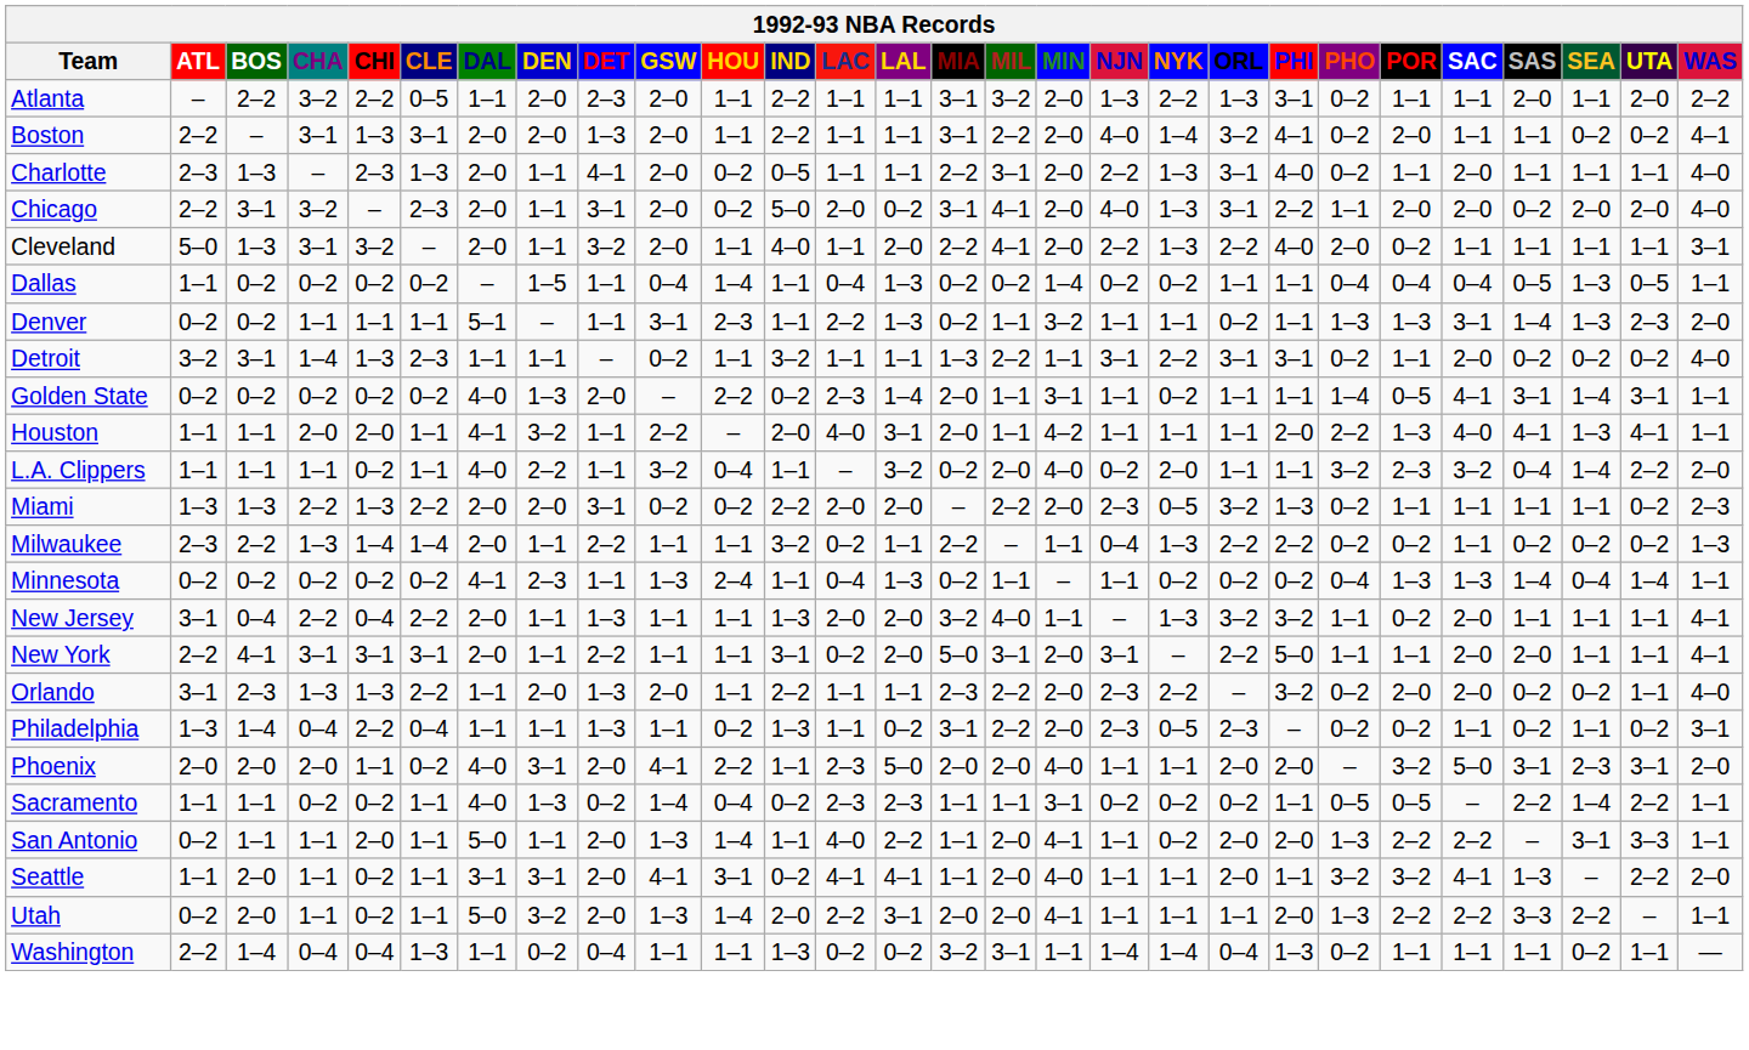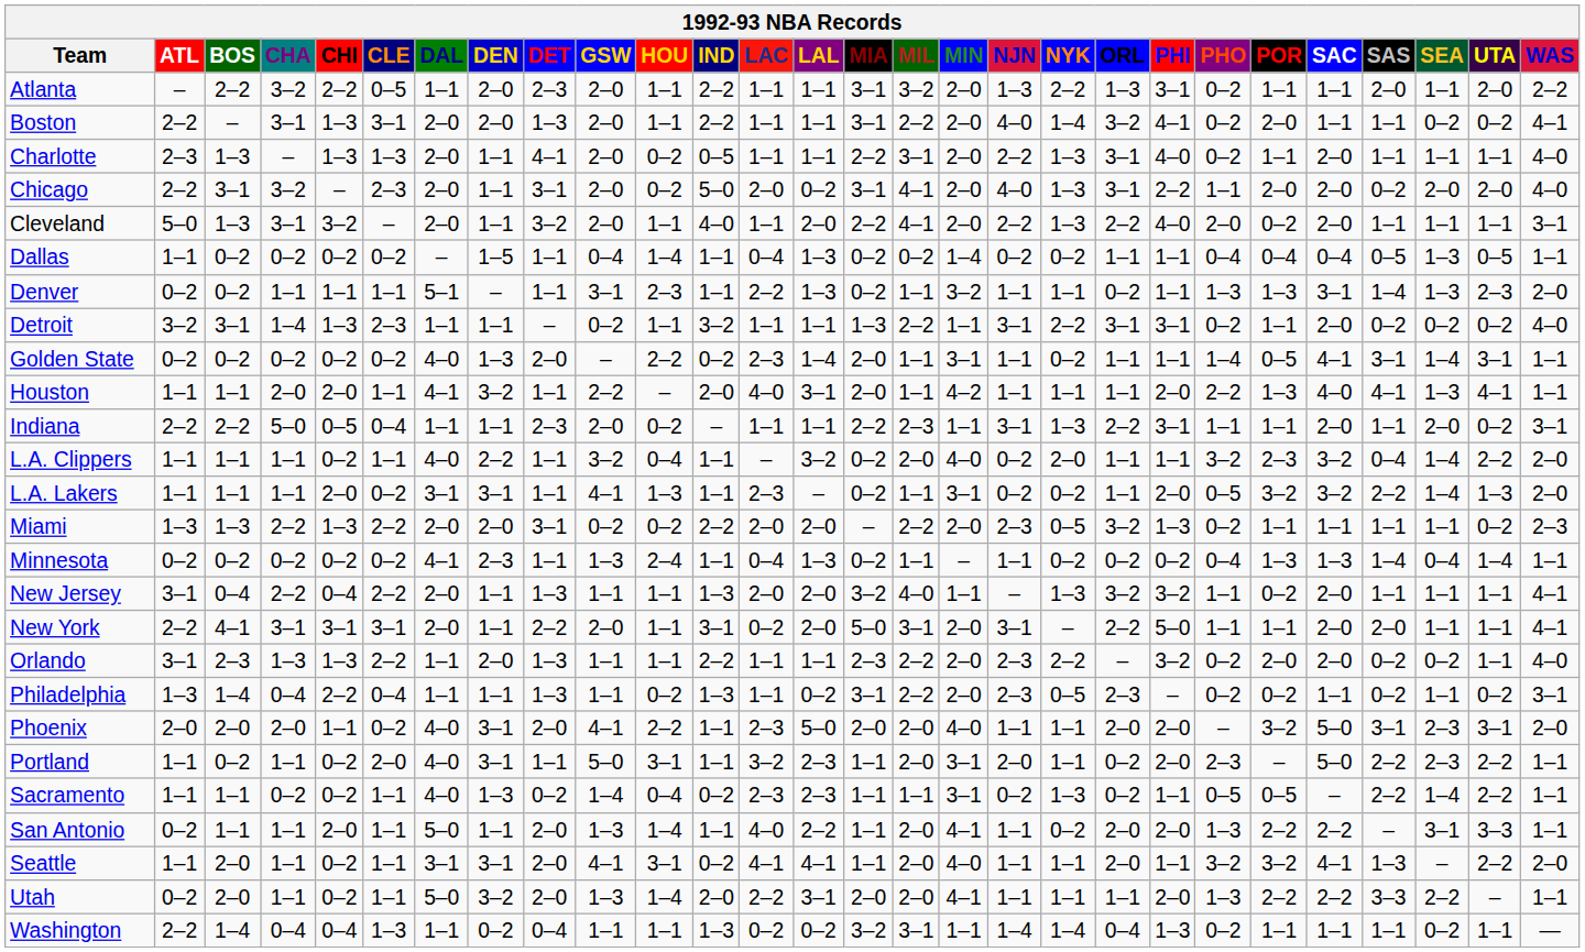 <table class="wikitable" style="font-size:95%; text-align:center;">
 <tr>
 <th colspan=28>1992-93 NBA Records</th>
 </tr>
 <tr>
 <th width=100>Team</th>
 <th style="background:#FF0000;color:#FFFFFF;width=35">ATL</th>
 <th style="background:#006400;color:#FFFFFF;width=35">BOS</th>
 <th style="background:#008080;color:#800080;width=35">CHA</th>
 <th style="background:#FF0000;color:#000000;width=35">CHI</th>
 <th style="background:#000080;color:#FF8C00;width=35">CLE</th>
 <th style="background:#008000;color:#00008B;width=35">DAL</th>
 <th style="background:#0000CD;color:#FFD700;width=35">DEN</th>
 <th style="background:#0000FF;color:#FF0000;width=35">DET</th>
 <th style="background:#0000FF;color:#FFD700;width=35">GSW</th>
 <th style="background:#FF0000;color:#FFD700;width=35">HOU</th>
 <th style="background:#000080;color:#FFD700;width=35">IND</th>
 <th style="background:#F9160D;color:#1A2E8B;width=35">LAC</th>
 <th style="background:#800080;color:#FFD700;width=35">LAL</th>
 <th style="background:#000000;color:#8B0000;width=35">MIA</th>
 <th style="background:#006400;color:#B22222;width=35">MIL</th>
 <th style="background:#0000FF;color:#228B22;width=35">MIN</th>
 <th style="background:#DC143C;color:#0000CD;width=35">NJN</th>
 <th style="background:#0000FF;color:#FF8C00;width=35">NYK</th>
 <th style="background:#0000FF;color:#000000;width=35">ORL</th>
 <th style="background:#FF0000;color:#0000FF;width=35">PHI</th>
 <th style="background:#800080;color:#FF4500;width=35">PHO</th>
 <th style="background:#000000;color:#FF0000;width=35">POR</th>
 <th style="background:#0000FF;color:#FFFFFF;width=35">SAC</th>
 <th style="background:#000000;color:#C0C0C0;width=35">SAS</th>
 <th style="background:#005831;color:#FFC322;width=35">SEA</th>
 <th style="background:#36004A;color:#FFFF00;width=35">UTA</th>
 <th style="background:#DC143C;color:#0000CD;width=35">WAS</th>
 </tr>
 <tr>
 <td style="text-align:left;"><a href='#'>Atlanta</a></td>
 <td>–</td>
 <td>2–2</td>
 <td>3–2</td>
 <td>2–2</td>
 <td>0–5</td>
 <td>1–1</td>
 <td>2–0</td>
 <td>2–3</td>
 <td>2–0</td>
 <td>1–1</td>
 <td>2–2</td>
 <td>1–1</td>
 <td>1–1</td>
 <td>3–1</td>
 <td>3–2</td>
 <td>2–0</td>
 <td>1–3</td>
 <td>2–2</td>
 <td>1–3</td>
 <td>3–1</td>
 <td>0–2</td>
 <td>1–1</td>
 <td>1–1</td>
 <td>2–0</td>
 <td>1–1</td>
 <td>2–0</td>
 <td>2–2</td>
 </tr>
 <tr>
 <td style="text-align:left;"><a href='#'>Boston</a></td>
 <td>2–2</td>
 <td>–</td>
 <td>3–1</td>
 <td>1–3</td>
 <td>3–1</td>
 <td>2–0</td>
 <td>2–0</td>
 <td>1–3</td>
 <td>2–0</td>
 <td>1–1</td>
 <td>2–2</td>
 <td>1–1</td>
 <td>1–1</td>
 <td>3–1</td>
 <td>2–2</td>
 <td>2–0</td>
 <td>4–0</td>
 <td>1–4</td>
 <td>3–2</td>
 <td>4–1</td>
 <td>0–2</td>
 <td>2–0</td>
 <td>1–1</td>
 <td>1–1</td>
 <td>0–2</td>
 <td>0–2</td>
 <td>4–1</td>
 </tr>
 <tr>
 <td style="text-align:left;"><a href='#'>Charlotte</a></td>
 <td>2–3</td>
 <td>1–3</td>
 <td>–</td>
-<td>2–3</td>
+<td>1–3</td>
 <td>1–3</td>
 <td>2–0</td>
 <td>1–1</td>
 <td>4–1</td>
 <td>2–0</td>
 <td>0–2</td>
 <td>0–5</td>
 <td>1–1</td>
 <td>1–1</td>
 <td>2–2</td>
 <td>3–1</td>
 <td>2–0</td>
 <td>2–2</td>
 <td>1–3</td>
 <td>3–1</td>
 <td>4–0</td>
 <td>0–2</td>
 <td>1–1</td>
 <td>2–0</td>
 <td>1–1</td>
 <td>1–1</td>
 <td>1–1</td>
 <td>4–0</td>
 </tr>
 <tr>
 <td style="text-align:left;"><a href='#'>Chicago</a></td>
 <td>2–2</td>
 <td>3–1</td>
 <td>3–2</td>
 <td>–</td>
 <td>2–3</td>
 <td>2–0</td>
 <td>1–1</td>
 <td>3–1</td>
 <td>2–0</td>
 <td>0–2</td>
 <td>5–0</td>
 <td>2–0</td>
 <td>0–2</td>
 <td>3–1</td>
 <td>4–1</td>
 <td>2–0</td>
 <td>4–0</td>
 <td>1–3</td>
 <td>3–1</td>
 <td>2–2</td>
 <td>1–1</td>
 <td>2–0</td>
 <td>2–0</td>
 <td>0–2</td>
 <td>2–0</td>
 <td>2–0</td>
 <td>4–0</td>
 </tr>
 <tr>
 <td style="text-align:left;">Cleveland</td>
 <td>5–0</td>
 <td>1–3</td>
 <td>3–1</td>
 <td>3–2</td>
 <td>–</td>
 <td>2–0</td>
 <td>1–1</td>
 <td>3–2</td>
 <td>2–0</td>
 <td>1–1</td>
 <td>4–0</td>
 <td>1–1</td>
 <td>2–0</td>
 <td>2–2</td>
 <td>4–1</td>
 <td>2–0</td>
 <td>2–2</td>
 <td>1–3</td>
 <td>2–2</td>
 <td>4–0</td>
 <td>2–0</td>
 <td>0–2</td>
-<td>1–1</td>
+<td>2–0</td>
 <td>1–1</td>
 <td>1–1</td>
 <td>1–1</td>
 <td>3–1</td>
 </tr>
 <tr>
 <td style="text-align:left;"><a href='#'>Dallas</a></td>
 <td>1–1</td>
 <td>0–2</td>
 <td>0–2</td>
 <td>0–2</td>
 <td>0–2</td>
 <td>–</td>
 <td>1–5</td>
 <td>1–1</td>
 <td>0–4</td>
 <td>1–4</td>
 <td>1–1</td>
 <td>0–4</td>
 <td>1–3</td>
 <td>0–2</td>
 <td>0–2</td>
 <td>1–4</td>
 <td>0–2</td>
 <td>0–2</td>
 <td>1–1</td>
 <td>1–1</td>
 <td>0–4</td>
 <td>0–4</td>
 <td>0–4</td>
 <td>0–5</td>
 <td>1–3</td>
 <td>0–5</td>
 <td>1–1</td>
 </tr>
 <tr>
 <td style="text-align:left;"><a href='#'>Denver</a></td>
 <td>0–2</td>
 <td>0–2</td>
 <td>1–1</td>
 <td>1–1</td>
 <td>1–1</td>
 <td>5–1</td>
 <td>–</td>
 <td>1–1</td>
 <td>3–1</td>
 <td>2–3</td>
 <td>1–1</td>
 <td>2–2</td>
 <td>1–3</td>
 <td>0–2</td>
 <td>1–1</td>
 <td>3–2</td>
 <td>1–1</td>
 <td>1–1</td>
 <td>0–2</td>
 <td>1–1</td>
 <td>1–3</td>
 <td>1–3</td>
 <td>3–1</td>
 <td>1–4</td>
 <td>1–3</td>
 <td>2–3</td>
 <td>2–0</td>
 </tr>
 <tr>
 <td style="text-align:left;"><a href='#'>Detroit</a></td>
 <td>3–2</td>
 <td>3–1</td>
 <td>1–4</td>
 <td>1–3</td>
 <td>2–3</td>
 <td>1–1</td>
 <td>1–1</td>
 <td>–</td>
 <td>0–2</td>
 <td>1–1</td>
 <td>3–2</td>
 <td>1–1</td>
 <td>1–1</td>
 <td>1–3</td>
 <td>2–2</td>
 <td>1–1</td>
 <td>3–1</td>
 <td>2–2</td>
 <td>3–1</td>
 <td>3–1</td>
 <td>0–2</td>
 <td>1–1</td>
 <td>2–0</td>
 <td>0–2</td>
 <td>0–2</td>
 <td>0–2</td>
 <td>4–0</td>
 </tr>
 <tr>
 <td style="text-align:left;"><a href='#'>Golden State</a></td>
 <td>0–2</td>
 <td>0–2</td>
 <td>0–2</td>
 <td>0–2</td>
 <td>0–2</td>
 <td>4–0</td>
 <td>1–3</td>
 <td>2–0</td>
 <td>–</td>
 <td>2–2</td>
 <td>0–2</td>
 <td>2–3</td>
 <td>1–4</td>
 <td>2–0</td>
 <td>1–1</td>
 <td>3–1</td>
 <td>1–1</td>
 <td>0–2</td>
 <td>1–1</td>
 <td>1–1</td>
 <td>1–4</td>
 <td>0–5</td>
 <td>4–1</td>
 <td>3–1</td>
 <td>1–4</td>
 <td>3–1</td>
 <td>1–1</td>
 </tr>
 <tr>
 <td style="text-align:left;"><a href='#'>Houston</a></td>
 <td>1–1</td>
 <td>1–1</td>
 <td>2–0</td>
 <td>2–0</td>
 <td>1–1</td>
 <td>4–1</td>
 <td>3–2</td>
 <td>1–1</td>
 <td>2–2</td>
 <td>–</td>
 <td>2–0</td>
 <td>4–0</td>
 <td>3–1</td>
 <td>2–0</td>
 <td>1–1</td>
 <td>4–2</td>
 <td>1–1</td>
 <td>1–1</td>
 <td>1–1</td>
 <td>2–0</td>
 <td>2–2</td>
 <td>1–3</td>
 <td>4–0</td>
 <td>4–1</td>
 <td>1–3</td>
 <td>4–1</td>
 <td>1–1</td>
 </tr>
 <tr>
+<td style="text-align:left;"><a href='#'>Indiana</a></td>
+<td>2–2</td>
+<td>2–2</td>
+<td>5–0</td>
+<td>0–5</td>
+<td>0–4</td>
+<td>1–1</td>
+<td>1–1</td>
+<td>2–3</td>
+<td>2–0</td>
+<td>0–2</td>
+<td>–</td>
+<td>1–1</td>
+<td>1–1</td>
+<td>2–2</td>
+<td>2–3</td>
+<td>1–1</td>
+<td>3–1</td>
+<td>1–3</td>
+<td>2–2</td>
+<td>3–1</td>
+<td>1–1</td>
+<td>1–1</td>
+<td>2–0</td>
+<td>1–1</td>
+<td>2–0</td>
+<td>0–2</td>
+<td>3–1</td>
+</tr>
+<tr>
 <td style="text-align:left;"><a href='#'>L.A. Clippers</a></td>
 <td>1–1</td>
 <td>1–1</td>
 <td>1–1</td>
 <td>0–2</td>
 <td>1–1</td>
 <td>4–0</td>
 <td>2–2</td>
 <td>1–1</td>
 <td>3–2</td>
 <td>0–4</td>
 <td>1–1</td>
 <td>–</td>
 <td>3–2</td>
 <td>0–2</td>
 <td>2–0</td>
 <td>4–0</td>
 <td>0–2</td>
 <td>2–0</td>
 <td>1–1</td>
 <td>1–1</td>
 <td>3–2</td>
 <td>2–3</td>
 <td>3–2</td>
 <td>0–4</td>
 <td>1–4</td>
 <td>2–2</td>
+<td>2–0</td>
+</tr>
+<tr>
+<td style="text-align:left;"><a href='#'>L.A. Lakers</a></td>
+<td>1–1</td>
+<td>1–1</td>
+<td>1–1</td>
+<td>2–0</td>
+<td>0–2</td>
+<td>3–1</td>
+<td>3–1</td>
+<td>1–1</td>
+<td>4–1</td>
+<td>1–3</td>
+<td>1–1</td>
+<td>2–3</td>
+<td>–</td>
+<td>0–2</td>
+<td>1–1</td>
+<td>3–1</td>
+<td>0–2</td>
+<td>0–2</td>
+<td>1–1</td>
+<td>2–0</td>
+<td>0–5</td>
+<td>3–2</td>
+<td>3–2</td>
+<td>2–2</td>
+<td>1–4</td>
+<td>1–3</td>
 <td>2–0</td>
 </tr>
 <tr>
 <td style="text-align:left;"><a href='#'>Miami</a></td>
 <td>1–3</td>
 <td>1–3</td>
 <td>2–2</td>
 <td>1–3</td>
 <td>2–2</td>
 <td>2–0</td>
 <td>2–0</td>
 <td>3–1</td>
 <td>0–2</td>
 <td>0–2</td>
 <td>2–2</td>
 <td>2–0</td>
 <td>2–0</td>
 <td>–</td>
 <td>2–2</td>
 <td>2–0</td>
 <td>2–3</td>
 <td>0–5</td>
 <td>3–2</td>
 <td>1–3</td>
 <td>0–2</td>
 <td>1–1</td>
 <td>1–1</td>
 <td>1–1</td>
 <td>1–1</td>
 <td>0–2</td>
 <td>2–3</td>
-</tr>
-<tr>
-<td style="text-align:left;"><a href='#'>Milwaukee</a></td>
-<td>2–3</td>
-<td>2–2</td>
-<td>1–3</td>
-<td>1–4</td>
-<td>1–4</td>
-<td>2–0</td>
-<td>1–1</td>
-<td>2–2</td>
-<td>1–1</td>
-<td>1–1</td>
-<td>3–2</td>
-<td>0–2</td>
-<td>1–1</td>
-<td>2–2</td>
-<td>–</td>
-<td>1–1</td>
-<td>0–4</td>
-<td>1–3</td>
-<td>2–2</td>
-<td>2–2</td>
-<td>0–2</td>
-<td>0–2</td>
-<td>1–1</td>
-<td>0–2</td>
-<td>0–2</td>
-<td>0–2</td>
-<td>1–3</td>
 </tr>
 <tr>
 <td style="text-align:left;"><a href='#'>Minnesota</a></td>
 <td>0–2</td>
 <td>0–2</td>
 <td>0–2</td>
 <td>0–2</td>
 <td>0–2</td>
 <td>4–1</td>
 <td>2–3</td>
 <td>1–1</td>
 <td>1–3</td>
 <td>2–4</td>
 <td>1–1</td>
 <td>0–4</td>
 <td>1–3</td>
 <td>0–2</td>
 <td>1–1</td>
 <td>–</td>
 <td>1–1</td>
 <td>0–2</td>
 <td>0–2</td>
 <td>0–2</td>
 <td>0–4</td>
 <td>1–3</td>
 <td>1–3</td>
 <td>1–4</td>
 <td>0–4</td>
 <td>1–4</td>
 <td>1–1</td>
 </tr>
 <tr>
 <td style="text-align:left;"><a href='#'>New Jersey</a></td>
 <td>3–1</td>
 <td>0–4</td>
 <td>2–2</td>
 <td>0–4</td>
 <td>2–2</td>
 <td>2–0</td>
 <td>1–1</td>
 <td>1–3</td>
 <td>1–1</td>
 <td>1–1</td>
 <td>1–3</td>
 <td>2–0</td>
 <td>2–0</td>
 <td>3–2</td>
 <td>4–0</td>
 <td>1–1</td>
 <td>–</td>
 <td>1–3</td>
 <td>3–2</td>
 <td>3–2</td>
 <td>1–1</td>
 <td>0–2</td>
 <td>2–0</td>
 <td>1–1</td>
 <td>1–1</td>
 <td>1–1</td>
 <td>4–1</td>
 </tr>
 <tr>
 <td style="text-align:left;"><a href='#'>New York</a></td>
 <td>2–2</td>
 <td>4–1</td>
 <td>3–1</td>
 <td>3–1</td>
 <td>3–1</td>
 <td>2–0</td>
 <td>1–1</td>
 <td>2–2</td>
-<td>1–1</td>
+<td>2–0</td>
 <td>1–1</td>
 <td>3–1</td>
 <td>0–2</td>
 <td>2–0</td>
 <td>5–0</td>
 <td>3–1</td>
 <td>2–0</td>
 <td>3–1</td>
 <td>–</td>
 <td>2–2</td>
 <td>5–0</td>
 <td>1–1</td>
 <td>1–1</td>
 <td>2–0</td>
 <td>2–0</td>
 <td>1–1</td>
 <td>1–1</td>
 <td>4–1</td>
 </tr>
 <tr>
 <td style="text-align:left;"><a href='#'>Orlando</a></td>
 <td>3–1</td>
 <td>2–3</td>
 <td>1–3</td>
 <td>1–3</td>
 <td>2–2</td>
 <td>1–1</td>
 <td>2–0</td>
 <td>1–3</td>
-<td>2–0</td>
+<td>1–1</td>
 <td>1–1</td>
 <td>2–2</td>
 <td>1–1</td>
 <td>1–1</td>
 <td>2–3</td>
 <td>2–2</td>
 <td>2–0</td>
 <td>2–3</td>
 <td>2–2</td>
 <td>–</td>
 <td>3–2</td>
 <td>0–2</td>
 <td>2–0</td>
 <td>2–0</td>
 <td>0–2</td>
 <td>0–2</td>
 <td>1–1</td>
 <td>4–0</td>
 </tr>
 <tr>
 <td style="text-align:left;"><a href='#'>Philadelphia</a></td>
 <td>1–3</td>
 <td>1–4</td>
 <td>0–4</td>
 <td>2–2</td>
 <td>0–4</td>
 <td>1–1</td>
 <td>1–1</td>
 <td>1–3</td>
 <td>1–1</td>
 <td>0–2</td>
 <td>1–3</td>
 <td>1–1</td>
 <td>0–2</td>
 <td>3–1</td>
 <td>2–2</td>
 <td>2–0</td>
 <td>2–3</td>
 <td>0–5</td>
 <td>2–3</td>
 <td>–</td>
 <td>0–2</td>
 <td>0–2</td>
 <td>1–1</td>
 <td>0–2</td>
 <td>1–1</td>
 <td>0–2</td>
 <td>3–1</td>
 </tr>
 <tr>
 <td style="text-align:left;"><a href='#'>Phoenix</a></td>
 <td>2–0</td>
 <td>2–0</td>
 <td>2–0</td>
 <td>1–1</td>
 <td>0–2</td>
 <td>4–0</td>
 <td>3–1</td>
 <td>2–0</td>
 <td>4–1</td>
 <td>2–2</td>
 <td>1–1</td>
 <td>2–3</td>
 <td>5–0</td>
 <td>2–0</td>
 <td>2–0</td>
 <td>4–0</td>
 <td>1–1</td>
 <td>1–1</td>
 <td>2–0</td>
 <td>2–0</td>
 <td>–</td>
 <td>3–2</td>
 <td>5–0</td>
 <td>3–1</td>
 <td>2–3</td>
 <td>3–1</td>
 <td>2–0</td>
 </tr>
 <tr>
+<td style="text-align:left;"><a href='#'>Portland</a></td>
+<td>1–1</td>
+<td>0–2</td>
+<td>1–1</td>
+<td>0–2</td>
+<td>2–0</td>
+<td>4–0</td>
+<td>3–1</td>
+<td>1–1</td>
+<td>5–0</td>
+<td>3–1</td>
+<td>1–1</td>
+<td>3–2</td>
+<td>2–3</td>
+<td>1–1</td>
+<td>2–0</td>
+<td>3–1</td>
+<td>2–0</td>
+<td>1–1</td>
+<td>0–2</td>
+<td>2–0</td>
+<td>2–3</td>
+<td>–</td>
+<td>5–0</td>
+<td>2–2</td>
+<td>2–3</td>
+<td>2–2</td>
+<td>1–1</td>
+</tr>
+<tr>
 <td style="text-align:left;"><a href='#'>Sacramento</a></td>
 <td>1–1</td>
 <td>1–1</td>
 <td>0–2</td>
 <td>0–2</td>
 <td>1–1</td>
 <td>4–0</td>
 <td>1–3</td>
 <td>0–2</td>
 <td>1–4</td>
 <td>0–4</td>
 <td>0–2</td>
 <td>2–3</td>
 <td>2–3</td>
 <td>1–1</td>
 <td>1–1</td>
 <td>3–1</td>
 <td>0–2</td>
-<td>0–2</td>
+<td>1–3</td>
 <td>0–2</td>
 <td>1–1</td>
 <td>0–5</td>
 <td>0–5</td>
 <td>–</td>
 <td>2–2</td>
 <td>1–4</td>
 <td>2–2</td>
 <td>1–1</td>
 </tr>
 <tr>
 <td style="text-align:left;"><a href='#'>San Antonio</a></td>
 <td>0–2</td>
 <td>1–1</td>
 <td>1–1</td>
 <td>2–0</td>
 <td>1–1</td>
 <td>5–0</td>
 <td>1–1</td>
 <td>2–0</td>
 <td>1–3</td>
 <td>1–4</td>
 <td>1–1</td>
 <td>4–0</td>
 <td>2–2</td>
 <td>1–1</td>
 <td>2–0</td>
 <td>4–1</td>
 <td>1–1</td>
 <td>0–2</td>
 <td>2–0</td>
 <td>2–0</td>
 <td>1–3</td>
 <td>2–2</td>
 <td>2–2</td>
 <td>–</td>
 <td>3–1</td>
 <td>3–3</td>
 <td>1–1</td>
 </tr>
 <tr>
 <td style="text-align:left;"><a href='#'>Seattle</a></td>
 <td>1–1</td>
 <td>2–0</td>
 <td>1–1</td>
 <td>0–2</td>
 <td>1–1</td>
 <td>3–1</td>
 <td>3–1</td>
 <td>2–0</td>
 <td>4–1</td>
 <td>3–1</td>
 <td>0–2</td>
 <td>4–1</td>
 <td>4–1</td>
 <td>1–1</td>
 <td>2–0</td>
 <td>4–0</td>
 <td>1–1</td>
 <td>1–1</td>
 <td>2–0</td>
 <td>1–1</td>
 <td>3–2</td>
 <td>3–2</td>
 <td>4–1</td>
 <td>1–3</td>
 <td>–</td>
 <td>2–2</td>
 <td>2–0</td>
 </tr>
 <tr>
 <td style="text-align:left;"><a href='#'>Utah</a></td>
 <td>0–2</td>
 <td>2–0</td>
 <td>1–1</td>
 <td>0–2</td>
 <td>1–1</td>
 <td>5–0</td>
 <td>3–2</td>
 <td>2–0</td>
 <td>1–3</td>
 <td>1–4</td>
 <td>2–0</td>
 <td>2–2</td>
 <td>3–1</td>
 <td>2–0</td>
 <td>2–0</td>
 <td>4–1</td>
 <td>1–1</td>
 <td>1–1</td>
 <td>1–1</td>
 <td>2–0</td>
 <td>1–3</td>
 <td>2–2</td>
 <td>2–2</td>
 <td>3–3</td>
 <td>2–2</td>
 <td>–</td>
 <td>1–1</td>
 </tr>
 <tr>
 <td style="text-align:left;"><a href='#'>Washington</a></td>
 <td>2–2</td>
 <td>1–4</td>
 <td>0–4</td>
 <td>0–4</td>
 <td>1–3</td>
 <td>1–1</td>
 <td>0–2</td>
 <td>0–4</td>
 <td>1–1</td>
 <td>1–1</td>
 <td>1–3</td>
 <td>0–2</td>
 <td>0–2</td>
 <td>3–2</td>
 <td>3–1</td>
 <td>1–1</td>
 <td>1–4</td>
 <td>1–4</td>
 <td>0–4</td>
 <td>1–3</td>
 <td>0–2</td>
 <td>1–1</td>
 <td>1–1</td>
 <td>1–1</td>
 <td>0–2</td>
 <td>1–1</td>
 <td>—</td>
 </tr>
 </table>
